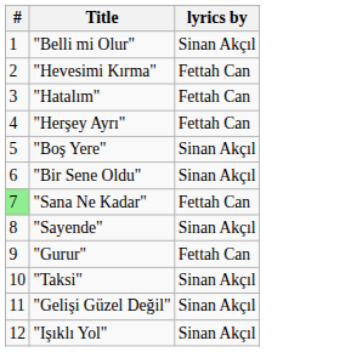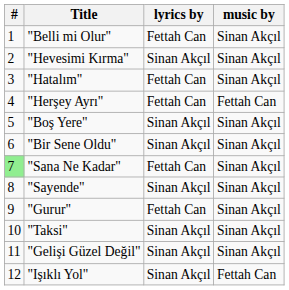 <table class="wikitable">
 <tr>
 <th>#</th>
 <th>Title</th>
 <th>lyrics by</th>
+<th>music by</th>
 </tr>
 <tr>
 <td>1</td>
 <td>"Belli mi Olur"</td>
+<td>Fettah Can</td>
 <td>Sinan Akçıl</td>
 </tr>
 <tr>
 <td>2</td>
 <td>"Hevesimi Kırma"</td>
-<td>Fettah Can</td>
+<td>Sinan Akçıl</td>
+<td>Sinan Akçıl</td>
 </tr>
 <tr>
 <td>3</td>
 <td>"Hatalım"</td>
 <td>Fettah Can</td>
+<td>Sinan Akçıl</td>
 </tr>
 <tr>
 <td>4</td>
 <td>"Herşey Ayrı"</td>
+<td>Fettah Can</td>
 <td>Fettah Can</td>
 </tr>
 <tr>
 <td>5</td>
 <td>"Boş Yere"</td>
 <td>Sinan Akçıl</td>
+<td>Sinan Akçıl</td>
 </tr>
 <tr>
 <td>6</td>
 <td>"Bir Sene Oldu"</td>
+<td>Sinan Akçıl</td>
 <td>Sinan Akçıl</td>
 </tr>
 <tr>
 <td style="background: lightgreen;">7</td>
 <td>"Sana Ne Kadar"</td>
 <td>Fettah Can</td>
+<td>Sinan Akçıl</td>
 </tr>
 <tr>
 <td>8</td>
 <td>"Sayende"</td>
+<td>Sinan Akçıl</td>
 <td>Sinan Akçıl</td>
 </tr>
 <tr>
 <td>9</td>
 <td>"Gurur"</td>
 <td>Fettah Can</td>
+<td>Sinan Akçıl</td>
 </tr>
 <tr>
 <td>10</td>
 <td>"Taksi"</td>
+<td>Sinan Akçıl</td>
 <td>Sinan Akçıl</td>
 </tr>
 <tr>
 <td>11</td>
 <td>"Gelişi Güzel Değil"</td>
 <td>Sinan Akçıl</td>
+<td>Sinan Akçıl</td>
 </tr>
 <tr>
 <td>12</td>
 <td>"Işıklı Yol"</td>
 <td>Sinan Akçıl</td>
+<td>Fettah Can</td>
 </tr>
 </table>
